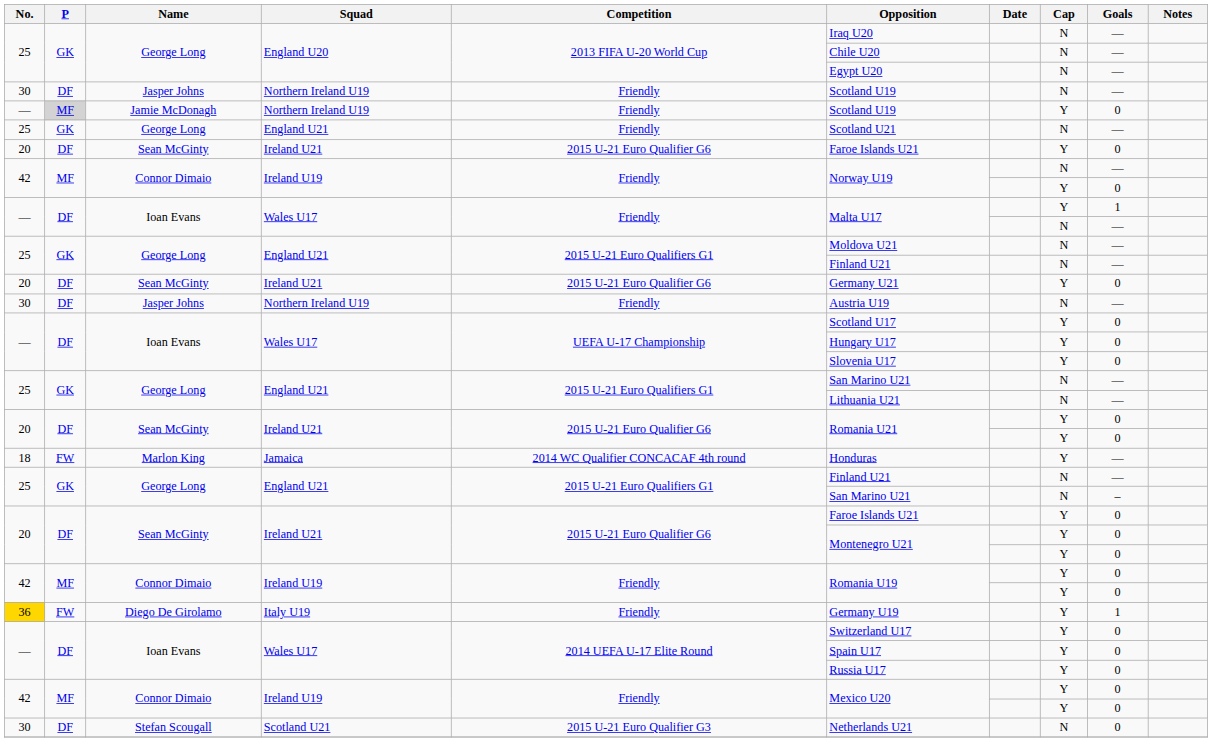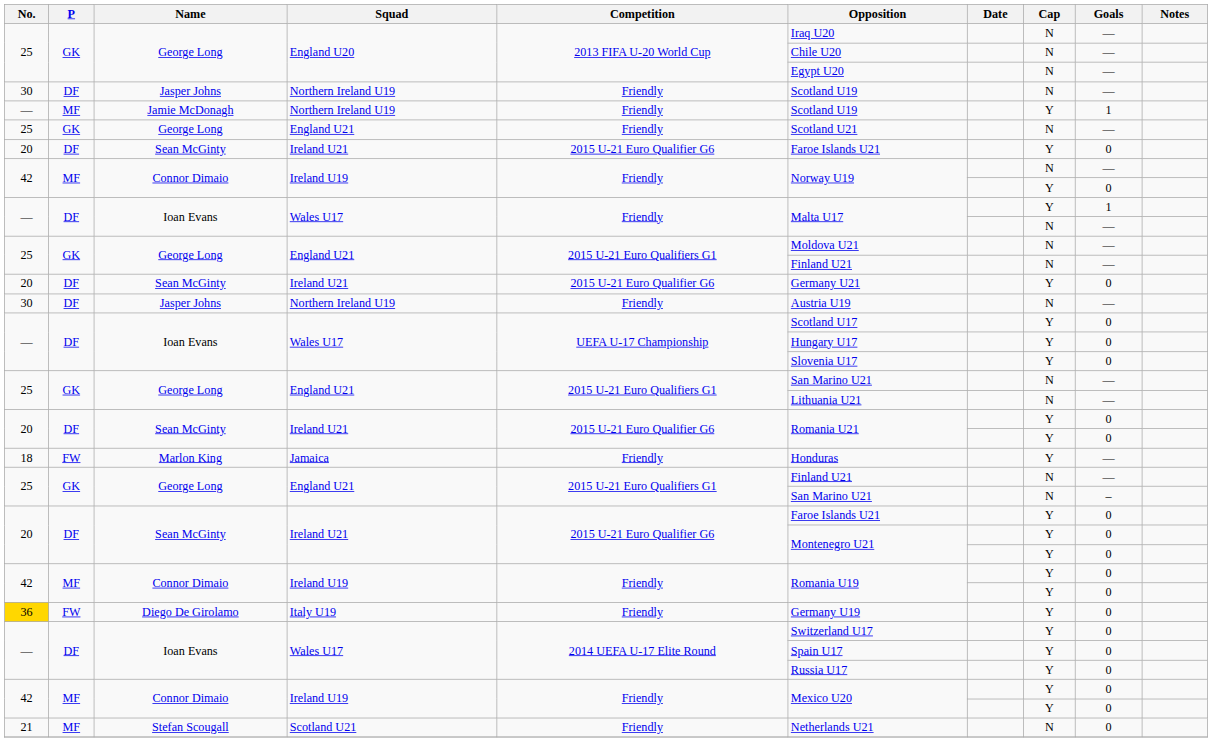 <table width=100% class="wikitable" style="text-align: center;">
 <tr>
 <th>No.</th>
 <th><a href='#'>P</a></th>
 <th>Name</th>
 <th>Squad</th>
 <th>Competition</th>
 <th>Opposition</th>
 <th>Date</th>
 <th>Cap</th>
 <th>Goals</th>
 <th>Notes</th>
 </tr>
 <tr>
 <td rowspan="3">25</td>
 <td rowspan="3"><a href='#'>GK</a></td>
 <td rowspan="3"><a href='#'>George Long</a></td>
 <td rowspan="3" align=left> <a href='#'>England U20</a></td>
 <td rowspan="3"><a href='#'>2013 FIFA U-20 World Cup</a></td>
 <td align=left> <a href='#'>Iraq U20</a></td>
 <td></td>
 <td>N</td>
 <td>—</td>
 <td></td>
 </tr>
 <tr>
 <td align=left> <a href='#'>Chile U20</a></td>
 <td></td>
 <td>N</td>
 <td>—</td>
 <td></td>
 </tr>
 <tr>
 <td align=left> <a href='#'>Egypt U20</a></td>
 <td></td>
 <td>N</td>
 <td>—</td>
 <td></td>
 </tr>
 <tr>
 <td>30</td>
 <td><a href='#'>DF</a></td>
 <td><a href='#'>Jasper Johns</a></td>
 <td align=left> <a href='#'>Northern Ireland U19</a></td>
 <td><a href='#'>Friendly</a></td>
 <td align=left> <a href='#'>Scotland U19</a></td>
 <td></td>
 <td>N</td>
 <td>—</td>
 <td></td>
 </tr>
 <tr>
 <td>—</td>
-<td style="background: lightgrey;"><a href='#'>MF</a></td>
+<td><a href='#'>MF</a></td>
 <td><a href='#'>Jamie McDonagh</a></td>
 <td align=left> <a href='#'>Northern Ireland U19</a></td>
 <td><a href='#'>Friendly</a></td>
 <td align=left> <a href='#'>Scotland U19</a></td>
 <td></td>
 <td>Y</td>
-<td>0</td>
+<td>1</td>
 <td></td>
 </tr>
 <tr>
 <td>25</td>
 <td><a href='#'>GK</a></td>
 <td><a href='#'>George Long</a></td>
 <td align=left> <a href='#'>England U21</a></td>
 <td><a href='#'>Friendly</a></td>
 <td align=left> <a href='#'>Scotland U21</a></td>
 <td></td>
 <td>N</td>
 <td>—</td>
 <td></td>
 </tr>
 <tr>
 <td>20</td>
 <td><a href='#'>DF</a></td>
 <td><a href='#'>Sean McGinty</a></td>
 <td align=left> <a href='#'>Ireland U21</a></td>
 <td><a href='#'>2015 U-21 Euro Qualifier G6</a></td>
 <td align=left> <a href='#'>Faroe Islands U21</a></td>
 <td></td>
 <td>Y</td>
 <td>0</td>
 <td></td>
 </tr>
 <tr>
 <td rowspan="2">42</td>
 <td rowspan="2"><a href='#'>MF</a></td>
 <td rowspan="2"><a href='#'>Connor Dimaio</a></td>
 <td rowspan="2" align=left> <a href='#'>Ireland U19</a></td>
 <td rowspan="2"><a href='#'>Friendly</a></td>
 <td Rowspan="2" align="left"> <a href='#'>Norway U19</a></td>
 <td></td>
 <td>N</td>
 <td>—</td>
 <td></td>
 </tr>
 <tr>
 <td></td>
 <td>Y</td>
 <td>0</td>
 <td></td>
 </tr>
 <tr>
 <td rowspan="2">—</td>
 <td rowspan="2"><a href='#'>DF</a></td>
 <td rowspan="2">Ioan Evans</td>
 <td rowspan="2" align=left> <a href='#'>Wales U17</a></td>
 <td rowspan="2"><a href='#'>Friendly</a></td>
 <td Rowspan="2" align="left"> <a href='#'>Malta U17</a></td>
 <td></td>
 <td>Y</td>
 <td>1</td>
 <td></td>
 </tr>
 <tr>
 <td></td>
 <td>N</td>
 <td>—</td>
 <td></td>
 </tr>
 <tr>
 <td rowspan="2">25</td>
 <td rowspan="2"><a href='#'>GK</a></td>
 <td rowspan="2"><a href='#'>George Long</a></td>
 <td rowspan="2" align=left> <a href='#'>England U21</a></td>
 <td rowspan="2"><a href='#'>2015 U-21 Euro Qualifiers G1</a></td>
 <td align=left> <a href='#'>Moldova U21</a></td>
 <td></td>
 <td>N</td>
 <td>—</td>
 <td></td>
 </tr>
 <tr>
 <td align=left> <a href='#'>Finland U21</a></td>
 <td></td>
 <td>N</td>
 <td>—</td>
 <td></td>
 </tr>
 <tr>
 <td>20</td>
 <td><a href='#'>DF</a></td>
 <td><a href='#'>Sean McGinty</a></td>
 <td align=left> <a href='#'>Ireland U21</a></td>
 <td><a href='#'>2015 U-21 Euro Qualifier G6</a></td>
 <td align=left> <a href='#'>Germany U21</a></td>
 <td></td>
 <td>Y</td>
 <td>0</td>
 <td></td>
 </tr>
 <tr>
 <td>30</td>
 <td><a href='#'>DF</a></td>
 <td><a href='#'>Jasper Johns</a></td>
 <td align=left> <a href='#'>Northern Ireland U19</a></td>
 <td><a href='#'>Friendly</a></td>
 <td align=left> <a href='#'>Austria U19</a></td>
 <td></td>
 <td>N</td>
 <td>—</td>
 <td></td>
 </tr>
 <tr>
 <td rowspan="3">—</td>
 <td rowspan="3"><a href='#'>DF</a></td>
 <td rowspan="3">Ioan Evans</td>
 <td rowspan="3" align=left> <a href='#'>Wales U17</a></td>
 <td rowspan="3"><a href='#'>UEFA U-17 Championship</a></td>
 <td align=left> <a href='#'>Scotland U17</a></td>
 <td></td>
 <td>Y</td>
 <td>0</td>
 <td></td>
 </tr>
 <tr>
 <td align=left> <a href='#'>Hungary U17</a></td>
 <td></td>
 <td>Y</td>
 <td>0</td>
 <td></td>
 </tr>
 <tr>
 <td align=left> <a href='#'>Slovenia U17</a></td>
 <td></td>
 <td>Y</td>
 <td>0</td>
 <td></td>
 </tr>
 <tr>
 <td rowspan="2">25</td>
 <td rowspan="2"><a href='#'>GK</a></td>
 <td rowspan="2"><a href='#'>George Long</a></td>
 <td rowspan="2" align=left> <a href='#'>England U21</a></td>
 <td rowspan="2"><a href='#'>2015 U-21 Euro Qualifiers G1</a></td>
 <td align=left> <a href='#'>San Marino U21</a></td>
 <td></td>
 <td>N</td>
 <td>—</td>
 <td></td>
 </tr>
 <tr>
 <td align=left> <a href='#'>Lithuania U21</a></td>
 <td></td>
 <td>N</td>
 <td>—</td>
 <td></td>
 </tr>
 <tr>
 <td rowspan="2">20</td>
 <td rowspan="2"><a href='#'>DF</a></td>
 <td rowspan="2"><a href='#'>Sean McGinty</a></td>
 <td rowspan="2" align=left> <a href='#'>Ireland U21</a></td>
 <td rowspan="2"><a href='#'>2015 U-21 Euro Qualifier G6</a></td>
 <td Rowspan="2" align="left"> <a href='#'>Romania U21</a></td>
 <td></td>
 <td>Y</td>
 <td>0</td>
 <td></td>
 </tr>
 <tr>
 <td></td>
 <td>Y</td>
 <td>0</td>
 <td></td>
 </tr>
 <tr>
 <td>18</td>
 <td><a href='#'>FW</a></td>
 <td><a href='#'>Marlon King</a></td>
 <td align=left> <a href='#'>Jamaica</a></td>
-<td><a href='#'>2014 WC Qualifier CONCACAF 4th round</a></td>
+<td><a href='#'>Friendly</a></td>
 <td align=left> <a href='#'>Honduras</a></td>
 <td></td>
 <td>Y</td>
 <td>—</td>
 <td></td>
 </tr>
 <tr>
 <td rowspan="2">25</td>
 <td rowspan="2"><a href='#'>GK</a></td>
 <td rowspan="2"><a href='#'>George Long</a></td>
 <td rowspan="2" align=left> <a href='#'>England U21</a></td>
 <td rowspan="2"><a href='#'>2015 U-21 Euro Qualifiers G1</a></td>
 <td align=left> <a href='#'>Finland U21</a></td>
 <td></td>
 <td>N</td>
 <td>—</td>
 <td></td>
 </tr>
 <tr>
 <td align=left> <a href='#'>San Marino U21</a></td>
 <td></td>
 <td>N</td>
 <td>–</td>
 <td></td>
 </tr>
 <tr>
 <td rowspan="3">20</td>
 <td rowspan="3"><a href='#'>DF</a></td>
 <td rowspan="3"><a href='#'>Sean McGinty</a></td>
 <td rowspan="3" align=left> <a href='#'>Ireland U21</a></td>
 <td rowspan="3"><a href='#'>2015 U-21 Euro Qualifier G6</a></td>
 <td align=left> <a href='#'>Faroe Islands U21</a></td>
 <td></td>
 <td>Y</td>
 <td>0</td>
 <td></td>
 </tr>
 <tr>
 <td align=left rowspan="2"> <a href='#'>Montenegro U21</a></td>
 <td></td>
 <td>Y</td>
 <td>0</td>
 <td></td>
 </tr>
 <tr>
 <td></td>
 <td>Y</td>
 <td>0</td>
 <td></td>
 </tr>
 <tr>
 <td rowspan="2">42</td>
 <td rowspan="2"><a href='#'>MF</a></td>
 <td rowspan="2"><a href='#'>Connor Dimaio</a></td>
 <td rowspan="2" align=left> <a href='#'>Ireland U19</a></td>
 <td rowspan="2"><a href='#'>Friendly</a></td>
 <td Rowspan="2" align="left"> <a href='#'>Romania U19</a></td>
 <td></td>
 <td>Y</td>
 <td>0</td>
 <td></td>
 </tr>
 <tr>
 <td></td>
 <td>Y</td>
 <td>0</td>
 <td></td>
 </tr>
 <tr>
 <td style="background: gold;">36</td>
 <td><a href='#'>FW</a></td>
 <td><a href='#'>Diego De Girolamo</a></td>
 <td align="left"> <a href='#'>Italy U19</a></td>
 <td><a href='#'>Friendly</a></td>
 <td align="left"> <a href='#'>Germany U19</a></td>
 <td></td>
 <td>Y</td>
-<td>1</td>
+<td>0</td>
 <td></td>
 </tr>
 <tr>
 <td rowspan="3">—</td>
 <td rowspan="3"><a href='#'>DF</a></td>
 <td rowspan="3">Ioan Evans</td>
 <td rowspan="3" align=left> <a href='#'>Wales U17</a></td>
 <td rowspan="3"><a href='#'>2014 UEFA U-17 Elite Round</a></td>
 <td align=left> <a href='#'>Switzerland U17</a></td>
 <td></td>
 <td>Y</td>
 <td>0</td>
 <td></td>
 </tr>
 <tr>
 <td align=left> <a href='#'>Spain U17</a></td>
 <td></td>
 <td>Y</td>
 <td>0</td>
 <td></td>
 </tr>
 <tr>
 <td align=left> <a href='#'>Russia U17</a></td>
 <td></td>
 <td>Y</td>
 <td>0</td>
 <td></td>
 </tr>
 <tr>
 <td rowspan="2">42</td>
 <td rowspan="2"><a href='#'>MF</a></td>
 <td rowspan="2"><a href='#'>Connor Dimaio</a></td>
 <td rowspan="2" align=left> <a href='#'>Ireland U19</a></td>
 <td rowspan="2"><a href='#'>Friendly</a></td>
 <td Rowspan="2" align="left"> <a href='#'>Mexico U20</a></td>
 <td></td>
 <td>Y</td>
 <td>0</td>
 <td></td>
 </tr>
 <tr>
 <td></td>
 <td>Y</td>
 <td>0</td>
 <td></td>
 </tr>
 <tr>
-<td>30</td>
-<td><a href='#'>DF</a></td>
+<td>21</td>
+<td><a href='#'>MF</a></td>
 <td><a href='#'>Stefan Scougall</a></td>
 <td align=left> <a href='#'>Scotland U21</a></td>
-<td><a href='#'>2015 U-21 Euro Qualifier G3</a></td>
+<td><a href='#'>Friendly</a></td>
 <td align=left> <a href='#'>Netherlands U21</a></td>
 <td></td>
 <td>N</td>
 <td>0</td>
 <td></td>
 </tr>
 <tr>
 </tr>
 </table>
